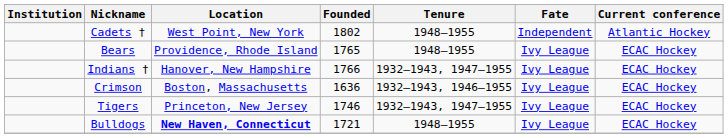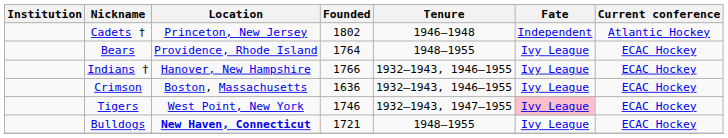 <table class="wikitable sortable" style="text-align: center;">
 <tr>
 <th>Institution</th>
 <th>Nickname</th>
 <th>Location</th>
 <th>Founded</th>
 <th>Tenure</th>
 <th>Fate</th>
 <th>Current conference</th>
 </tr>
 <tr>
 <td></td>
 <td><a href='#'>Cadets</a> †</td>
-<td><a href='#'>West Point, New York</a></td>
+<td><a href='#'>Princeton, New Jersey</a></td>
 <td>1802</td>
-<td>1948–1955</td>
+<td>1946–1948</td>
 <td><a href='#'>Independent</a></td>
 <td><a href='#'>Atlantic Hockey</a></td>
 </tr>
 <tr>
 <td></td>
 <td><a href='#'>Bears</a></td>
 <td><a href='#'>Providence, Rhode Island</a></td>
-<td>1765</td>
+<td>1764</td>
 <td>1948–1955</td>
 <td><a href='#'>Ivy League</a></td>
 <td><a href='#'>ECAC Hockey</a></td>
 </tr>
 <tr>
 <td></td>
 <td><a href='#'>Indians</a> †</td>
 <td><a href='#'>Hanover, New Hampshire</a></td>
 <td>1766</td>
-<td>1932–1943, 1947–1955</td>
+<td>1932–1943, 1946–1955</td>
 <td><a href='#'>Ivy League</a></td>
 <td><a href='#'>ECAC Hockey</a></td>
 </tr>
 <tr>
 <td></td>
 <td><a href='#'>Crimson</a></td>
 <td><a href='#'>Boston</a>, <a href='#'>Massachusetts</a></td>
 <td>1636</td>
 <td>1932–1943, 1946–1955</td>
 <td><a href='#'>Ivy League</a></td>
 <td><a href='#'>ECAC Hockey</a></td>
 </tr>
 <tr>
 <td></td>
 <td><a href='#'>Tigers</a></td>
-<td><a href='#'>Princeton, New Jersey</a></td>
+<td><a href='#'>West Point, New York</a></td>
 <td>1746</td>
 <td>1932–1943, 1947–1955</td>
-<td><a href='#'>Ivy League</a></td>
+<td style="background: pink;"><a href='#'>Ivy League</a></td>
 <td><a href='#'>ECAC Hockey</a></td>
 </tr>
 <tr>
 <td></td>
 <td><a href='#'>Bulldogs</a></td>
 <td><strong><a href='#'>New Haven, Connecticut</a></strong></td>
 <td>1721</td>
 <td>1948–1955</td>
 <td><a href='#'>Ivy League</a></td>
 <td><a href='#'>ECAC Hockey</a></td>
 </tr>
 <tr>
 </tr>
 </table>
